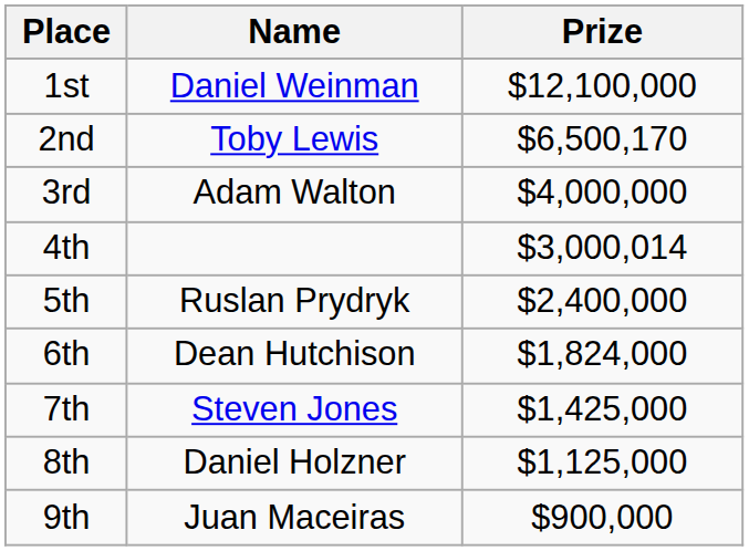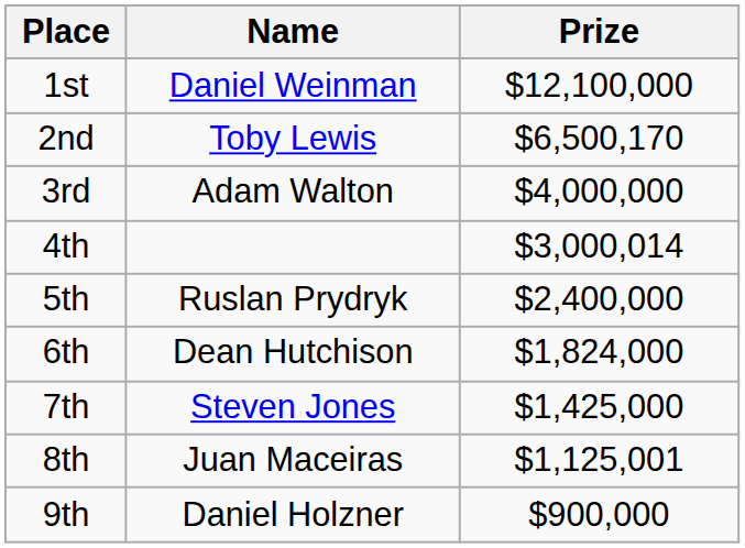 <table class="wikitable">
 <tr>
 <th width="50">Place</th>
 <th width="150">Name</th>
 <th width="125">Prize</th>
 </tr>
 <tr>
 <td align=center>1st</td>
 <td align=center> <a href='#'>Daniel Weinman</a></td>
 <td align=center>$12,100,000</td>
 </tr>
 <tr>
 <td align=center>2nd</td>
 <td align=center> <a href='#'>Toby Lewis</a></td>
 <td align=center>$6,500,170</td>
 </tr>
 <tr>
 <td align=center>3rd</td>
 <td align=center> Adam Walton</td>
 <td align=center>$4,000,000</td>
 </tr>
 <tr>
 <td align=center>4th</td>
 <td align=center></td>
 <td align=center>$3,000,014</td>
 </tr>
 <tr>
 <td align=center>5th</td>
 <td align=center> Ruslan Prydryk</td>
 <td align=center>$2,400,000</td>
 </tr>
 <tr>
 <td align=center>6th</td>
 <td align=center> Dean Hutchison</td>
 <td align=center>$1,824,000</td>
 </tr>
 <tr>
 <td align=center>7th</td>
 <td align=center> <a href='#'>Steven Jones</a></td>
 <td align=center>$1,425,000</td>
 </tr>
 <tr>
 <td align=center>8th</td>
-<td align=center> Daniel Holzner</td>
-<td align=center>$1,125,000</td>
+<td align=center> Juan Maceiras</td>
+<td align=center>$1,125,001</td>
 </tr>
 <tr>
 <td align=center>9th</td>
-<td align=center> Juan Maceiras</td>
+<td align=center> Daniel Holzner</td>
 <td align=center>$900,000</td>
 </tr>
 </table>
